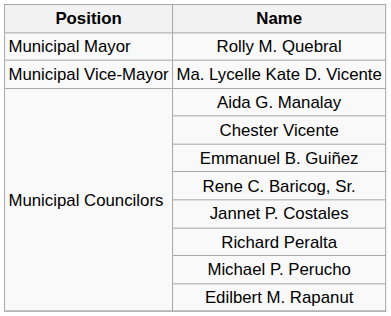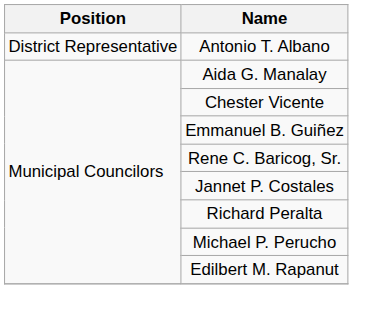 <table class="wikitable" style="line-height:1.20em; font-size:100%;">
 <tr>
 <th>Position</th>
 <th>Name</th>
 </tr>
 <tr>
-<td>Municipal Mayor</td>
-<td style="text-align:center;">Rolly M. Quebral</td>
-</tr>
-<tr>
-<td>Municipal Vice-Mayor</td>
-<td style="text-align:center;">Ma. Lycelle Kate D. Vicente</td>
+<td>District Representative</td>
+<td style="text-align:center;">Antonio T. Albano</td>
 </tr>
 <tr>
 <td rowspan=8>Municipal Councilors</td>
 <td style="text-align:center;">Aida G. Manalay</td>
 </tr>
 <tr>
 <td style="text-align:center;">Chester Vicente</td>
 </tr>
 <tr>
 <td style="text-align:center;">Emmanuel B. Guiñez</td>
 </tr>
 <tr>
 <td style="text-align:center;">Rene C. Baricog, Sr.</td>
 </tr>
 <tr>
 <td style="text-align:center;">Jannet P. Costales</td>
 </tr>
 <tr>
 <td style="text-align:center;">Richard Peralta</td>
 </tr>
 <tr>
 <td style="text-align:center;">Michael P. Perucho</td>
 </tr>
 <tr>
 <td style="text-align:center;">Edilbert M. Rapanut</td>
 </tr>
 <tr>
 </tr>
 </table>
